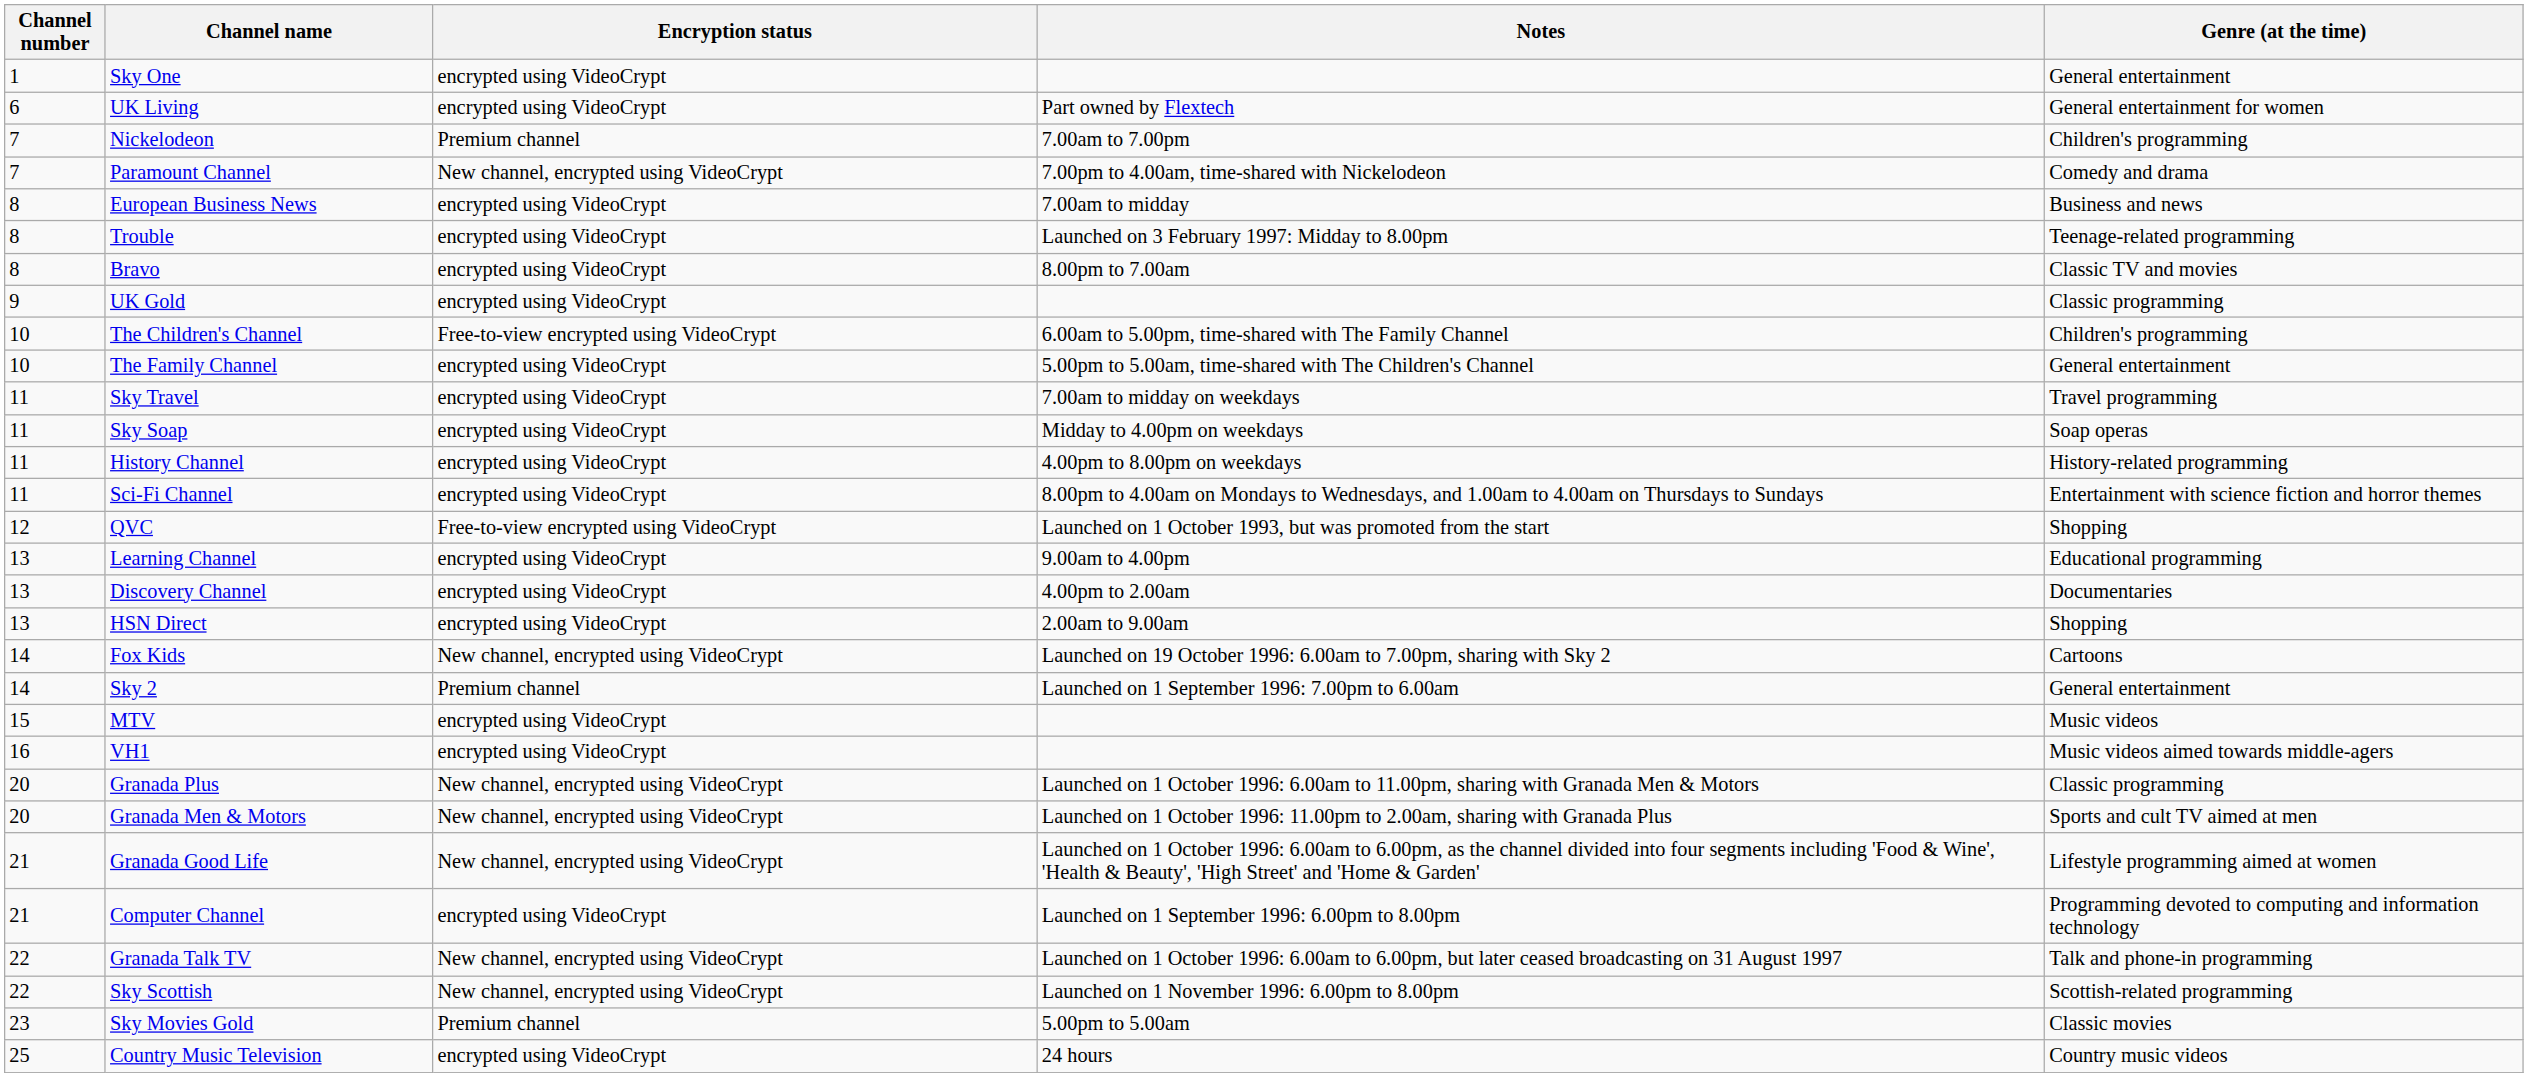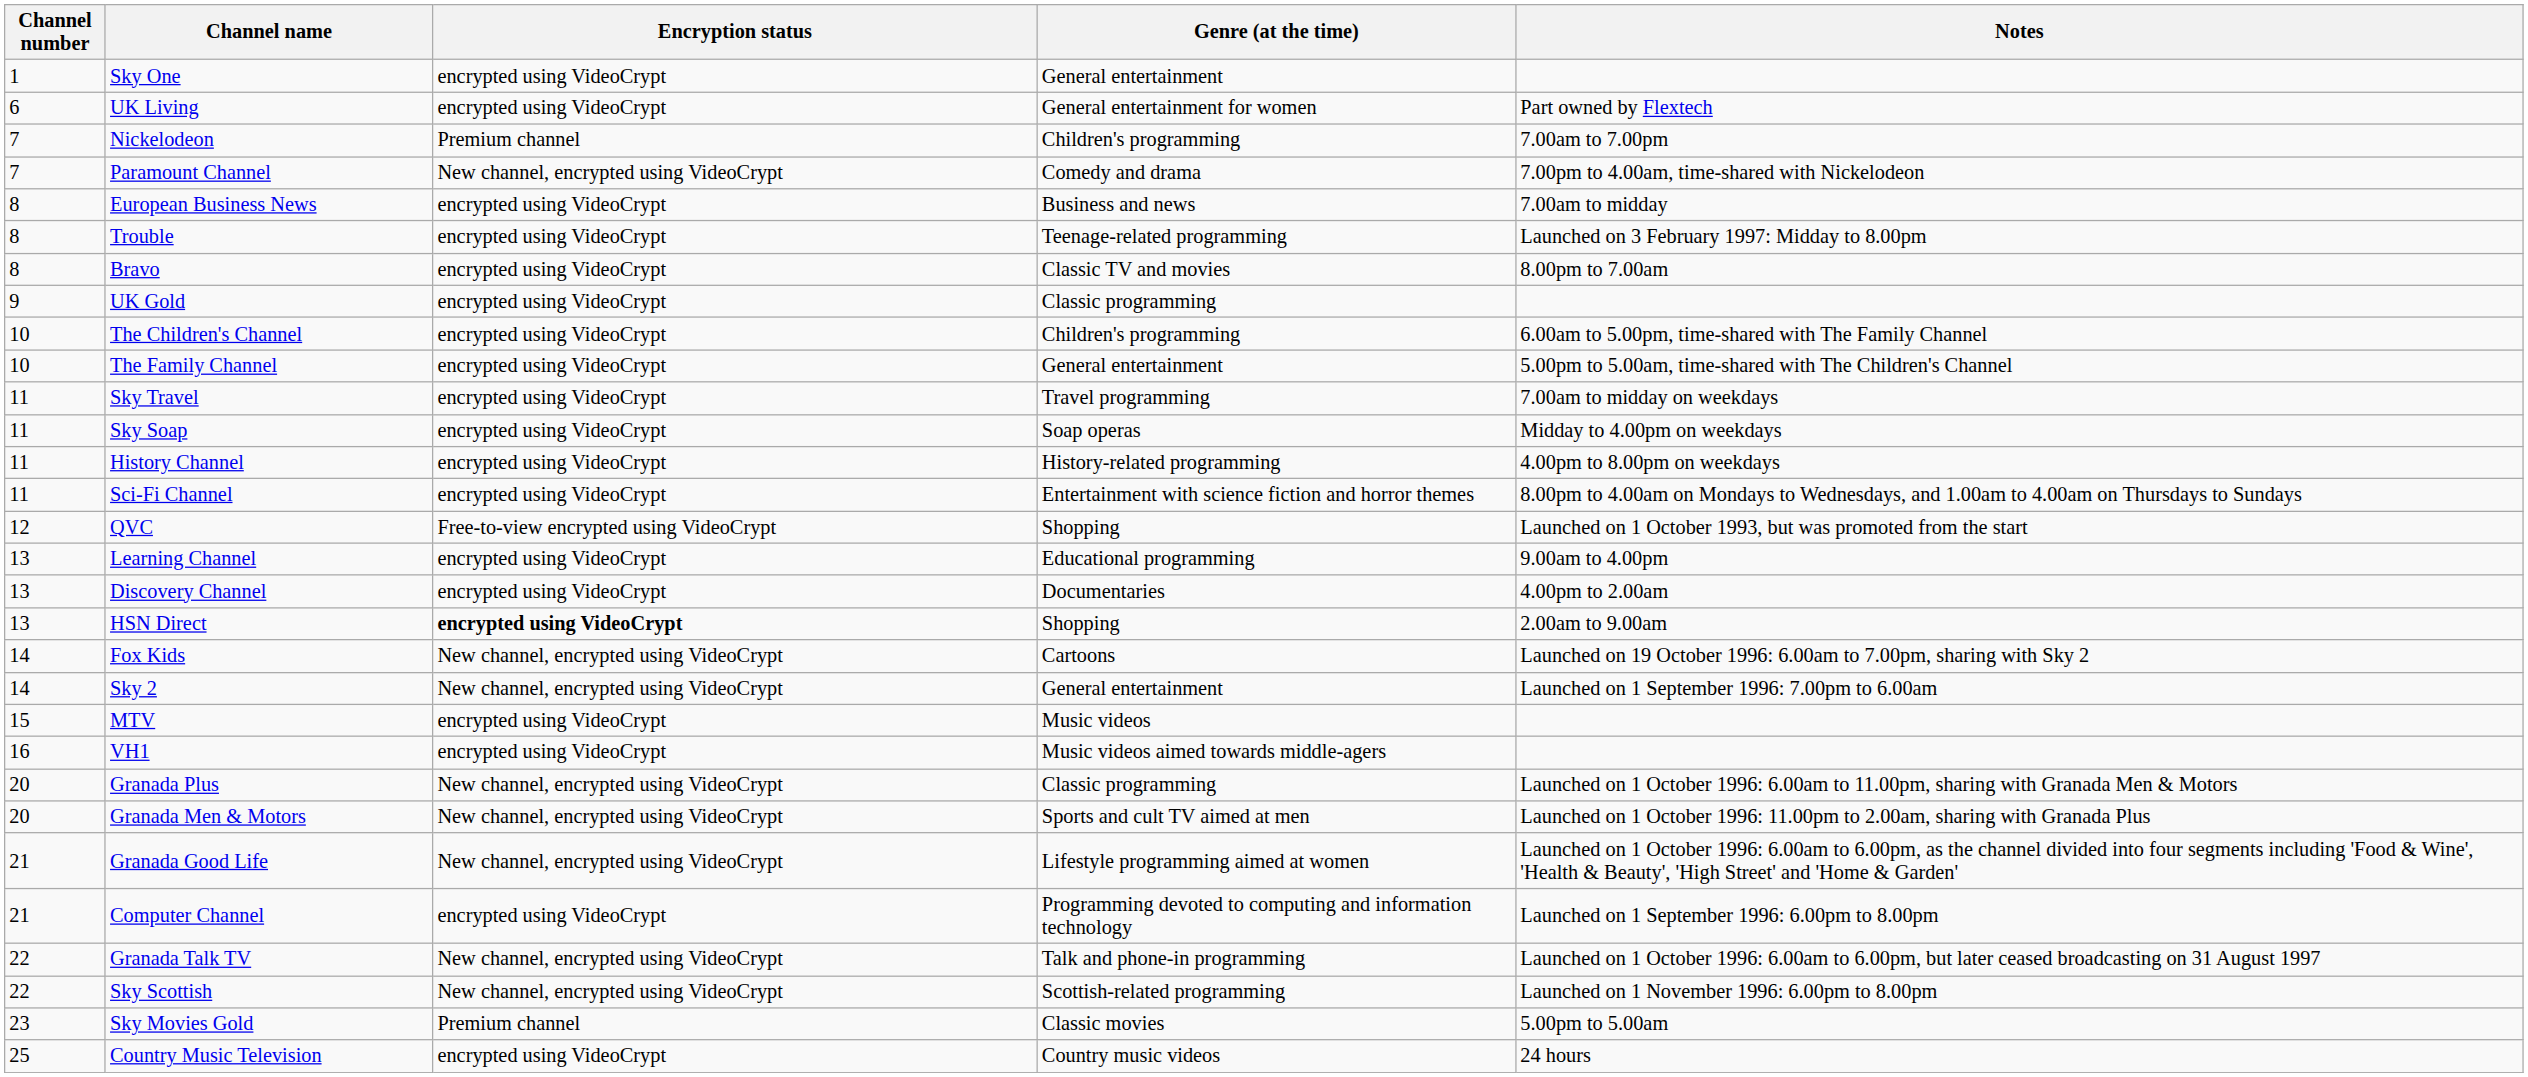 <table class="wikitable sortable" width="100%">
 <tr>
 <th width="4%">Channel number</th>
 <th width="13%">Channel name</th>
 <th width="24%">Encryption status</th>
+<th width="19%">Genre (at the time)</th>
 <th width="40%">Notes</th>
-<th width="19%">Genre (at the time)</th>
 </tr>
 <tr>
 <td>1</td>
 <td><a href='#'>Sky One</a></td>
 <td>encrypted using VideoCrypt</td>
+<td>General entertainment</td>
 <td></td>
-<td>General entertainment</td>
 </tr>
 <tr>
 <td>6</td>
 <td><a href='#'>UK Living</a> </td>
 <td>encrypted using VideoCrypt</td>
+<td>General entertainment for women</td>
 <td>Part owned by <a href='#'>Flextech</a></td>
-<td>General entertainment for women</td>
 </tr>
 <tr>
 <td>7</td>
 <td><a href='#'>Nickelodeon</a></td>
 <td>Premium channel</td>
+<td>Children's programming</td>
 <td>7.00am to 7.00pm</td>
-<td>Children's programming</td>
 </tr>
 <tr>
 <td>7</td>
 <td><a href='#'>Paramount Channel</a></td>
 <td>New channel, encrypted using VideoCrypt</td>
+<td>Comedy and drama</td>
 <td>7.00pm to 4.00am, time-shared with Nickelodeon</td>
-<td>Comedy and drama</td>
 </tr>
 <tr>
 <td>8</td>
 <td><a href='#'>European Business News</a></td>
 <td>encrypted using VideoCrypt</td>
+<td>Business and news</td>
 <td>7.00am to midday</td>
-<td>Business and news</td>
 </tr>
 <tr>
 <td>8</td>
 <td><a href='#'>Trouble</a></td>
 <td>encrypted using VideoCrypt</td>
+<td>Teenage-related programming</td>
 <td>Launched on 3 February 1997: Midday to 8.00pm</td>
-<td>Teenage-related programming</td>
 </tr>
 <tr>
 <td>8</td>
 <td><a href='#'>Bravo</a></td>
 <td>encrypted using VideoCrypt</td>
+<td>Classic TV and movies </td>
 <td>8.00pm to 7.00am</td>
-<td>Classic TV and movies </td>
 </tr>
 <tr>
 <td>9</td>
 <td><a href='#'>UK Gold</a></td>
 <td>encrypted using VideoCrypt</td>
+<td>Classic programming</td>
 <td></td>
-<td>Classic programming</td>
 </tr>
 <tr>
 <td>10</td>
 <td><a href='#'>The Children's Channel</a></td>
-<td>Free-to-view encrypted using VideoCrypt</td>
+<td>encrypted using VideoCrypt</td>
+<td>Children's programming</td>
 <td>6.00am to 5.00pm, time-shared with The Family Channel</td>
-<td>Children's programming</td>
 </tr>
 <tr>
 <td>10</td>
 <td><a href='#'>The Family Channel</a> </td>
 <td>encrypted using VideoCrypt</td>
+<td>General entertainment</td>
 <td>5.00pm to 5.00am, time-shared with The Children's Channel</td>
-<td>General entertainment</td>
 </tr>
 <tr>
 <td>11</td>
 <td><a href='#'>Sky Travel</a></td>
 <td>encrypted using VideoCrypt</td>
+<td>Travel programming</td>
 <td>7.00am to midday on weekdays</td>
-<td>Travel programming</td>
 </tr>
 <tr>
 <td>11</td>
 <td><a href='#'>Sky Soap</a></td>
 <td>encrypted using VideoCrypt</td>
+<td>Soap operas</td>
 <td>Midday to 4.00pm on weekdays</td>
-<td>Soap operas</td>
 </tr>
 <tr>
 <td>11</td>
 <td><a href='#'>History Channel</a></td>
 <td>encrypted using VideoCrypt</td>
+<td>History-related programming</td>
 <td>4.00pm to 8.00pm on weekdays</td>
-<td>History-related programming</td>
 </tr>
 <tr>
 <td>11</td>
 <td><a href='#'>Sci-Fi Channel</a></td>
 <td>encrypted using VideoCrypt</td>
+<td>Entertainment with science fiction and horror themes</td>
 <td>8.00pm to 4.00am on Mondays to Wednesdays, and 1.00am to 4.00am on Thursdays to Sundays</td>
-<td>Entertainment with science fiction and horror themes</td>
 </tr>
 <tr>
 <td>12</td>
 <td><a href='#'>QVC</a></td>
 <td>Free-to-view encrypted using VideoCrypt</td>
+<td>Shopping</td>
 <td>Launched on 1 October 1993, but was promoted from the start</td>
-<td>Shopping</td>
 </tr>
 <tr>
 <td>13</td>
 <td><a href='#'>Learning Channel</a> </td>
 <td>encrypted using VideoCrypt</td>
+<td>Educational programming</td>
 <td>9.00am to 4.00pm</td>
-<td>Educational programming</td>
 </tr>
 <tr>
 <td>13</td>
 <td><a href='#'>Discovery Channel</a></td>
 <td>encrypted using VideoCrypt</td>
+<td>Documentaries</td>
 <td>4.00pm to 2.00am</td>
-<td>Documentaries</td>
 </tr>
 <tr>
 <td>13</td>
 <td><a href='#'>HSN Direct</a></td>
-<td>encrypted using VideoCrypt</td>
+<td><strong>encrypted using VideoCrypt</strong></td>
+<td>Shopping</td>
 <td>2.00am to 9.00am</td>
-<td>Shopping</td>
 </tr>
 <tr>
 <td>14</td>
 <td><a href='#'>Fox Kids</a></td>
 <td>New channel, encrypted using VideoCrypt</td>
+<td>Cartoons</td>
 <td>Launched on 19 October 1996: 6.00am to 7.00pm, sharing with Sky 2</td>
-<td>Cartoons</td>
 </tr>
 <tr>
 <td>14</td>
 <td><a href='#'>Sky 2</a></td>
-<td>Premium channel</td>
+<td>New channel, encrypted using VideoCrypt</td>
+<td>General entertainment</td>
 <td>Launched on 1 September 1996: 7.00pm to 6.00am</td>
-<td>General entertainment</td>
 </tr>
 <tr>
 <td>15</td>
 <td><a href='#'>MTV</a></td>
 <td>encrypted using VideoCrypt</td>
+<td>Music videos</td>
 <td></td>
-<td>Music videos</td>
 </tr>
 <tr>
 <td>16</td>
 <td><a href='#'>VH1</a></td>
 <td>encrypted using VideoCrypt</td>
+<td>Music videos aimed towards middle-agers</td>
 <td></td>
-<td>Music videos aimed towards middle-agers</td>
 </tr>
 <tr>
 <td>20</td>
 <td><a href='#'>Granada Plus</a></td>
 <td>New channel, encrypted using VideoCrypt</td>
+<td>Classic programming</td>
 <td>Launched on 1 October 1996: 6.00am to 11.00pm, sharing with Granada Men & Motors</td>
-<td>Classic programming</td>
 </tr>
 <tr>
 <td>20</td>
 <td><a href='#'>Granada Men & Motors</a></td>
 <td>New channel, encrypted using VideoCrypt</td>
+<td>Sports and cult TV aimed at men</td>
 <td>Launched on 1 October 1996: 11.00pm to 2.00am, sharing with Granada Plus</td>
-<td>Sports and cult TV aimed at men</td>
 </tr>
 <tr>
 <td>21</td>
 <td><a href='#'>Granada Good Life</a> </td>
 <td>New channel, encrypted using VideoCrypt</td>
+<td>Lifestyle programming aimed at women</td>
 <td>Launched on 1 October 1996: 6.00am to 6.00pm, as the channel divided into four segments including 'Food & Wine', 'Health & Beauty', 'High Street' and 'Home & Garden'</td>
-<td>Lifestyle programming aimed at women</td>
 </tr>
 <tr>
 <td>21</td>
 <td><a href='#'>Computer Channel</a></td>
 <td>encrypted using VideoCrypt</td>
+<td>Programming devoted to computing and information technology</td>
 <td>Launched on 1 September 1996: 6.00pm to 8.00pm</td>
-<td>Programming devoted to computing and information technology</td>
 </tr>
 <tr>
 <td>22</td>
 <td><a href='#'>Granada Talk TV</a></td>
 <td>New channel, encrypted using VideoCrypt</td>
+<td>Talk and phone-in programming</td>
 <td>Launched on 1 October 1996: 6.00am to 6.00pm, but later ceased broadcasting on 31 August 1997</td>
-<td>Talk and phone-in programming</td>
 </tr>
 <tr>
 <td>22</td>
 <td><a href='#'>Sky Scottish</a></td>
 <td>New channel, encrypted using VideoCrypt</td>
+<td>Scottish-related programming</td>
 <td>Launched on 1 November 1996: 6.00pm to 8.00pm</td>
-<td>Scottish-related programming</td>
 </tr>
 <tr>
 <td>23</td>
 <td><a href='#'>Sky Movies Gold</a></td>
 <td>Premium channel</td>
+<td>Classic movies</td>
 <td>5.00pm to 5.00am</td>
-<td>Classic movies</td>
 </tr>
 <tr>
 <td>25</td>
 <td><a href='#'>Country Music Television</a></td>
 <td>encrypted using VideoCrypt</td>
+<td>Country music videos</td>
 <td>24 hours</td>
-<td>Country music videos</td>
 </tr>
 </table>
